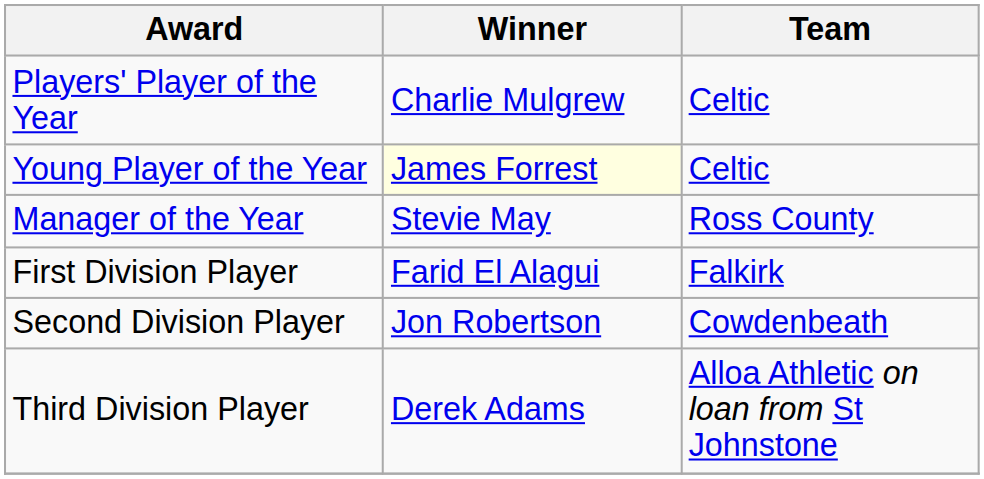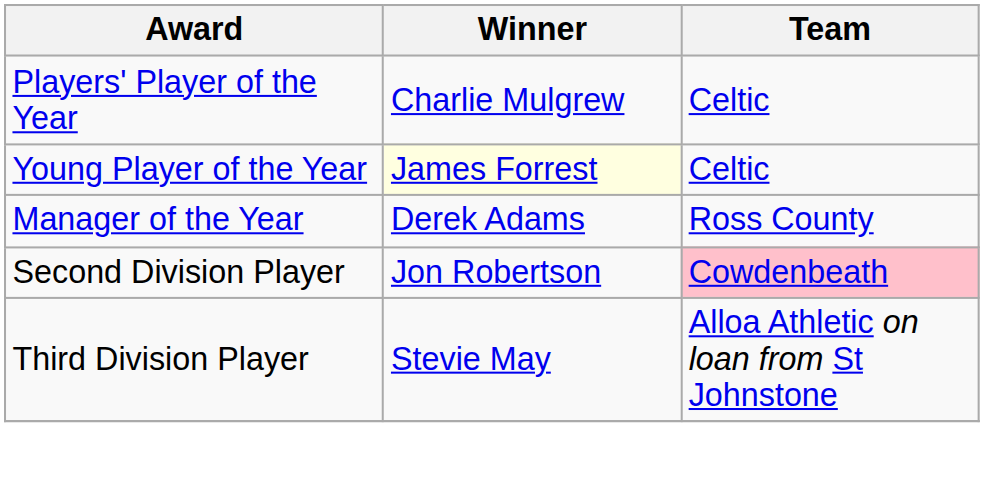 <table class="wikitable">
 <tr>
 <th width=180>Award</th>
 <th width=140>Winner</th>
 <th width=140>Team</th>
 </tr>
 <tr>
 <td><a href='#'>Players' Player of the Year</a></td>
 <td><a href='#'>Charlie Mulgrew</a></td>
 <td><a href='#'>Celtic</a></td>
 </tr>
 <tr>
 <td><a href='#'>Young Player of the Year</a></td>
 <td style="background: lightyellow;"><a href='#'>James Forrest</a></td>
 <td><a href='#'>Celtic</a></td>
 </tr>
 <tr>
 <td><a href='#'>Manager of the Year</a></td>
-<td><a href='#'>Stevie May</a></td>
+<td><a href='#'>Derek Adams</a></td>
 <td><a href='#'>Ross County</a></td>
-</tr>
-<tr>
-<td>First Division Player</td>
-<td><a href='#'>Farid El Alagui</a></td>
-<td><a href='#'>Falkirk</a></td>
 </tr>
 <tr>
 <td>Second Division Player</td>
 <td><a href='#'>Jon Robertson</a></td>
-<td><a href='#'>Cowdenbeath</a></td>
+<td style="background: pink;"><a href='#'>Cowdenbeath</a></td>
 </tr>
 <tr>
 <td>Third Division Player</td>
-<td><a href='#'>Derek Adams</a></td>
+<td><a href='#'>Stevie May</a></td>
 <td><a href='#'>Alloa Athletic</a> <em>on loan from</em> <a href='#'>St Johnstone</a></td>
 </tr>
 <tr>
 </tr>
 </table>
